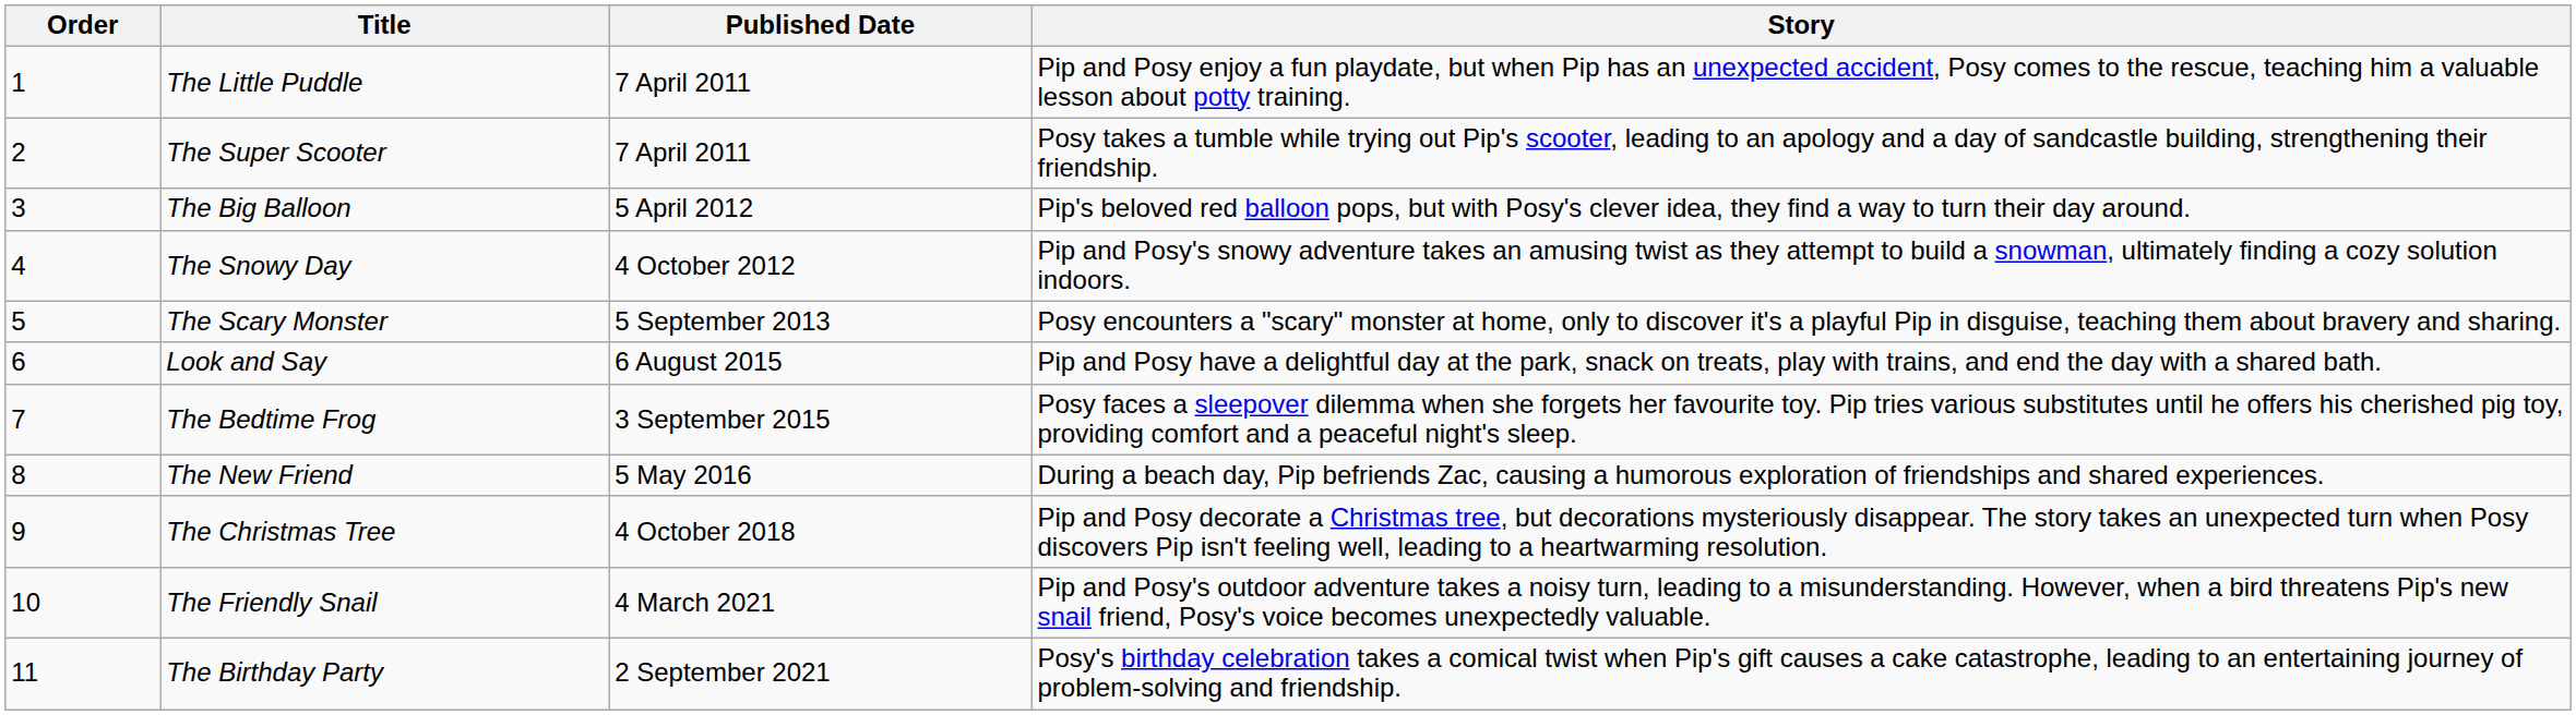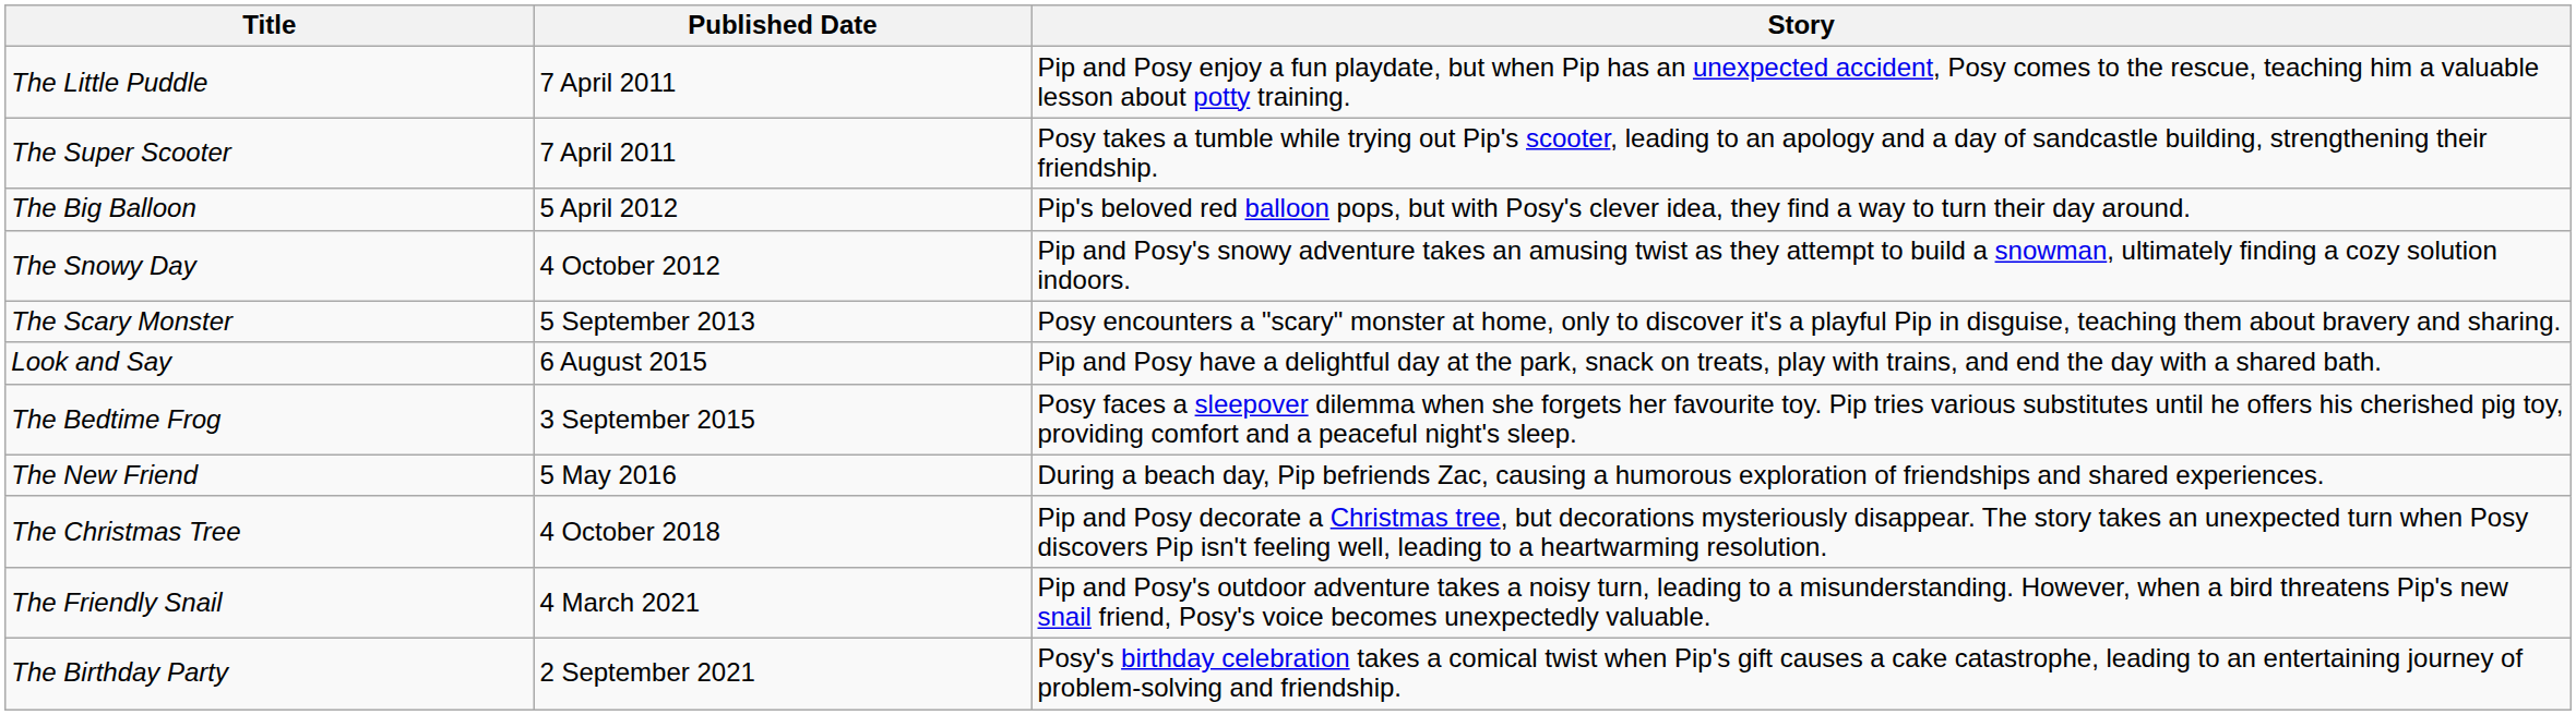 <table class="wikitable">
 <tr>
-<th>Order</th>
 <th>Title</th>
 <th>Published Date</th>
 <th style="width: 60%;">Story</th>
 </tr>
 <tr>
-<td>1</td>
 <td><em>The Little Puddle</em></td>
 <td>7 April 2011</td>
 <td>Pip and Posy enjoy a fun playdate, but when Pip has an <a href='#'>unexpected accident</a>, Posy comes to the rescue, teaching him a valuable lesson about <a href='#'>potty</a> training.</td>
 </tr>
 <tr>
-<td>2</td>
 <td><em>The Super Scooter</em></td>
 <td>7 April 2011</td>
 <td>Posy takes a tumble while trying out Pip's <a href='#'>scooter</a>, leading to an apology and a day of sandcastle building, strengthening their friendship.</td>
 </tr>
 <tr>
-<td>3</td>
 <td><em>The Big Balloon</em></td>
 <td>5 April 2012</td>
 <td>Pip's beloved red <a href='#'>balloon</a> pops, but with Posy's clever idea, they find a way to turn their day around.</td>
 </tr>
 <tr>
-<td>4</td>
 <td><em>The Snowy Day</em></td>
 <td>4 October 2012</td>
 <td>Pip and Posy's snowy adventure takes an amusing twist as they attempt to build a <a href='#'>snowman</a>, ultimately finding a cozy solution indoors.</td>
 </tr>
 <tr>
-<td>5</td>
 <td><em>The Scary Monster</em></td>
 <td>5 September 2013</td>
 <td>Posy encounters a "scary" monster at home, only to discover it's a playful Pip in disguise, teaching them about bravery and sharing.</td>
 </tr>
 <tr>
-<td>6</td>
 <td><em>Look and Say</em></td>
 <td>6 August 2015</td>
 <td>Pip and Posy have a delightful day at the park, snack on treats, play with trains, and end the day with a shared bath.</td>
 </tr>
 <tr>
-<td>7</td>
 <td><em>The Bedtime Frog</em></td>
 <td>3 September 2015</td>
 <td>Posy faces a <a href='#'>sleepover</a> dilemma when she forgets her favourite toy. Pip tries various substitutes until he offers his cherished pig toy, providing comfort and a peaceful night's sleep.</td>
 </tr>
 <tr>
-<td>8</td>
 <td><em>The New Friend</em></td>
 <td>5 May 2016</td>
 <td>During a beach day, Pip befriends Zac, causing a humorous exploration of friendships and shared experiences.</td>
 </tr>
 <tr>
-<td>9</td>
 <td><em>The Christmas Tree</em></td>
 <td>4 October 2018</td>
 <td>Pip and Posy decorate a <a href='#'>Christmas tree</a>, but decorations mysteriously disappear. The story takes an unexpected turn when Posy discovers Pip isn't feeling well, leading to a heartwarming resolution.</td>
 </tr>
 <tr>
-<td>10</td>
 <td><em>The Friendly Snail</em></td>
 <td>4 March 2021</td>
 <td>Pip and Posy's outdoor adventure takes a noisy turn, leading to a misunderstanding. However, when a bird threatens Pip's new <a href='#'>snail</a> friend, Posy's voice becomes unexpectedly valuable.</td>
 </tr>
 <tr>
-<td>11</td>
 <td><em>The Birthday Party</em></td>
 <td>2 September 2021</td>
 <td>Posy's <a href='#'>birthday celebration</a> takes a comical twist when Pip's gift causes a cake catastrophe, leading to an entertaining journey of problem-solving and friendship.</td>
 </tr>
 </table>
